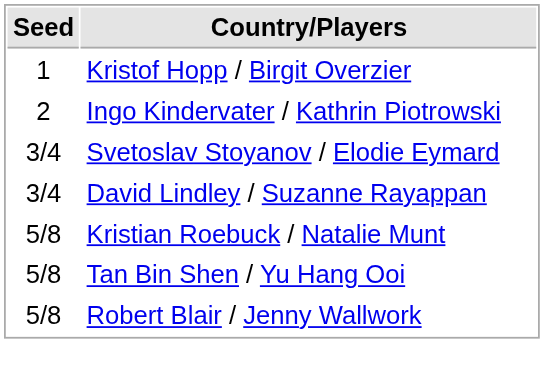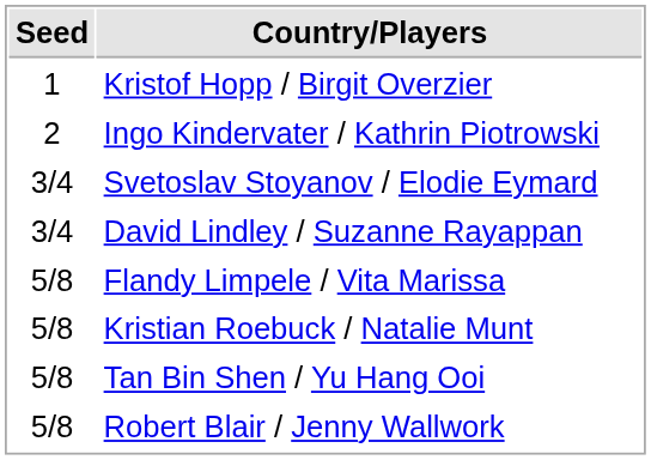 <table cellspacing="1" cellpadding="3" style="border:1px solid #AAAAAA;font-size:90%">
 <tr bgcolor="#E4E4E4">
 <th style="border-bottom:1px solid #AAAAAA" width=20>Seed</th>
 <th style="border-bottom:1px solid #AAAAAA" width=250>Country/Players</th>
 </tr>
 <tr>
 <td align="center">1</td>
 <td> <a href='#'>Kristof Hopp</a> / <a href='#'>Birgit Overzier</a></td>
 </tr>
 <tr>
 <td align="center">2</td>
 <td> <a href='#'>Ingo Kindervater</a> / <a href='#'>Kathrin Piotrowski</a></td>
 </tr>
 <tr>
 <td align="center">3/4</td>
 <td> <a href='#'>Svetoslav Stoyanov</a> / <a href='#'>Elodie Eymard</a></td>
 </tr>
 <tr>
 <td align="center">3/4</td>
 <td> <a href='#'>David Lindley</a> / <a href='#'>Suzanne Rayappan</a></td>
 </tr>
 <tr>
 <td align="center">5/8</td>
+<td> <a href='#'>Flandy Limpele</a> / <a href='#'>Vita Marissa</a></td>
+</tr>
+<tr>
+<td align="center">5/8</td>
 <td> <a href='#'>Kristian Roebuck</a> / <a href='#'>Natalie Munt</a></td>
 </tr>
 <tr>
 <td align="center">5/8</td>
 <td> <a href='#'>Tan Bin Shen</a> / <a href='#'>Yu Hang Ooi</a></td>
 </tr>
 <tr>
 <td align="center">5/8</td>
 <td> <a href='#'>Robert Blair</a> / <a href='#'>Jenny Wallwork</a></td>
 </tr>
 </table>
